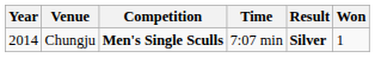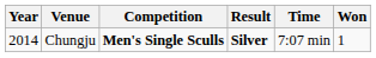 <table class="wikitable">
 <tr>
 <th>Year</th>
 <th>Venue</th>
 <th>Competition</th>
+<th>Result</th>
 <th>Time</th>
-<th>Result</th>
 <th>Won</th>
 </tr>
 <tr>
 <td>2014</td>
 <td>Chungju</td>
 <td><strong>Men's Single Sculls</strong></td>
+<td><strong>Silver</strong></td>
 <td>7:07 min</td>
-<td><strong>Silver</strong></td>
 <td>1</td>
 </tr>
 </table>
